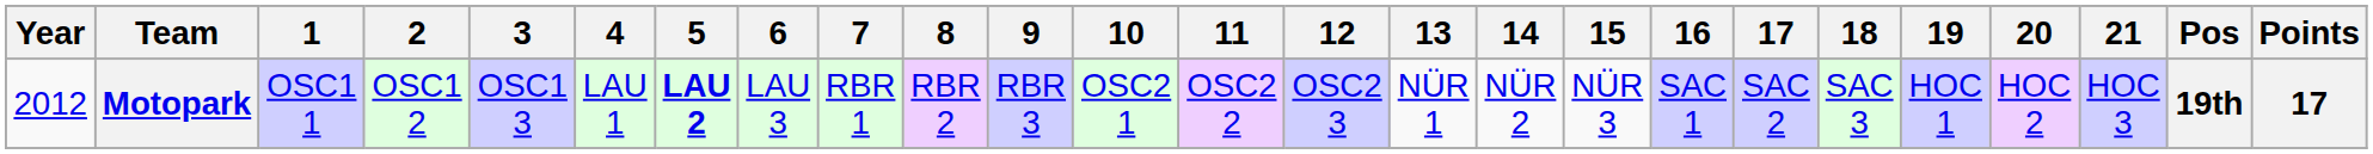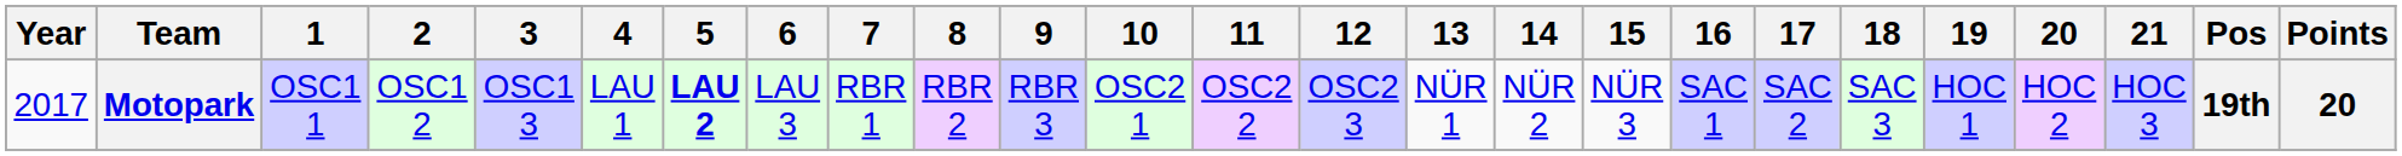 <table class="wikitable" style="text-align:center; font-size:90%">
 <tr>
 <th>Year</th>
 <th>Team</th>
 <th>1</th>
 <th>2</th>
 <th>3</th>
 <th>4</th>
 <th>5</th>
 <th>6</th>
 <th>7</th>
 <th>8</th>
 <th>9</th>
 <th>10</th>
 <th>11</th>
 <th>12</th>
 <th>13</th>
 <th>14</th>
 <th>15</th>
 <th>16</th>
 <th>17</th>
 <th>18</th>
 <th>19</th>
 <th>20</th>
 <th>21</th>
 <th>Pos</th>
 <th>Points</th>
 </tr>
 <tr>
-<td><a href='#'>2012</a></td>
+<td><a href='#'>2017</a></td>
 <th><a href='#'>Motopark</a></th>
 <td style="background:#CFCFFF"><a href='#'>OSC1<br>1</a><br></td>
 <td style="background:#DFFFDF"><a href='#'>OSC1<br>2</a><br></td>
 <td style="background:#CFCFFF"><a href='#'>OSC1<br>3</a><br></td>
 <td style="background:#DFFFDF"><a href='#'>LAU<br>1</a><br></td>
 <td style="background:#DFFFDF"><strong><a href='#'>LAU<br>2</a><br></strong></td>
 <td style="background:#DFFFDF"><a href='#'>LAU<br>3</a><br></td>
 <td style="background:#DFFFDF"><a href='#'>RBR<br>1</a><br></td>
 <td style="background:#EFCFFF"><a href='#'>RBR<br>2</a><br></td>
 <td style="background:#CFCFFF"><a href='#'>RBR<br>3</a><br></td>
 <td style="background:#DFFFDF"><a href='#'>OSC2<br>1</a><br></td>
 <td style="background:#EFCFFF"><a href='#'>OSC2<br>2</a><br></td>
 <td style="background:#CFCFFF"><a href='#'>OSC2<br>3</a><br></td>
 <td><a href='#'>NÜR<br>1</a></td>
 <td><a href='#'>NÜR<br>2</a></td>
 <td><a href='#'>NÜR<br>3</a></td>
 <td style="background:#CFCFFF"><a href='#'>SAC<br>1</a><br></td>
 <td style="background:#CFCFFF"><a href='#'>SAC<br>2</a><br></td>
 <td style="background:#DFFFDF"><a href='#'>SAC<br>3</a><br></td>
 <td style="background:#CFCFFF"><a href='#'>HOC<br>1</a><br></td>
 <td style="background:#EFCFFF"><a href='#'>HOC<br>2</a><br></td>
 <td style="background:#CFCFFF"><a href='#'>HOC<br>3</a><br></td>
 <th>19th</th>
-<th>17</th>
+<th>20</th>
 </tr>
 </table>
